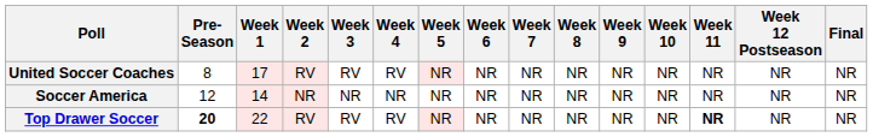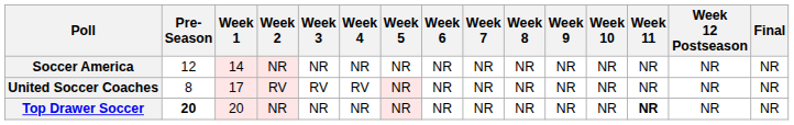 <table class="wikitable" style="white-space:nowrap;font-size:90%">
 <tr>
 <th>Poll</th>
 <th>Pre-<br>Season</th>
 <th>Week<br>1</th>
 <th>Week<br>2</th>
 <th>Week<br>3</th>
 <th>Week<br>4</th>
 <th>Week<br>5</th>
 <th>Week<br>6</th>
 <th>Week<br>7</th>
 <th>Week<br>8</th>
 <th>Week<br>9</th>
 <th>Week<br>10</th>
 <th>Week<br>11</th>
 <th>Week<br>12<br>Postseason</th>
 <th>Final</th>
 </tr>
 <tr style="text-align:center;">
+<th>Soccer America</th>
+<td style="background:#FFF;">12</td>
+<td style="background:#FFE6E6;">14</td>
+<td style="background:#FFE6E6;">NR</td>
+<td style="background:#FFF;">NR</td>
+<td style="background:#FFF;">NR</td>
+<td style="background:#FFF;">NR</td>
+<td style="background:#FFF;">NR</td>
+<td style="background:#FFF;">NR</td>
+<td style="background:#FFF;">NR</td>
+<td style="background:#FFF;">NR</td>
+<td style="background:#FFF;">NR</td>
+<td style="background:#FFF;">NR</td>
+<td style="background:#FFF;">NR</td>
+<td style="background:#FFF;">NR</td>
+</tr>
+<tr style="text-align:center;">
 <th>United Soccer Coaches</th>
 <td style="background:#FFF;">8</td>
 <td style="background:#FFE6E6;">17</td>
 <td style="background:#FFE6E6;">RV</td>
 <td style="background:#FFF;">RV</td>
 <td style="background:#FFF;">RV</td>
 <td style="background:#FFE6E6;">NR</td>
 <td style="background:#FFF;">NR</td>
 <td style="background:#FFF;">NR</td>
 <td style="background:#FFF;">NR</td>
 <td style="background:#FFF;">NR</td>
 <td style="background:#FFF;">NR</td>
 <td style="background:#FFF;">NR</td>
 <td style="background:#FFF;">NR</td>
 <td style="background:#FFF;">NR</td>
 </tr>
 <tr style="text-align:center;">
-<th>Soccer America</th>
-<td style="background:#FFF;">12</td>
-<td style="background:#FFE6E6;">14</td>
+<th><a href='#'>Top Drawer Soccer</a></th>
+<td style="background:#FFF;"><strong>20</strong></td>
+<td style="background:#FFE6E6;">20</td>
 <td style="background:#FFE6E6;">NR</td>
 <td style="background:#FFF;">NR</td>
 <td style="background:#FFF;">NR</td>
-<td style="background:#FFF;">NR</td>
-<td style="background:#FFF;">NR</td>
-<td style="background:#FFF;">NR</td>
-<td style="background:#FFF;">NR</td>
-<td style="background:#FFF;">NR</td>
-<td style="background:#FFF;">NR</td>
-<td style="background:#FFF;">NR</td>
-<td style="background:#FFF;">NR</td>
-<td style="background:#FFF;">NR</td>
-</tr>
-<tr style="text-align:center;">
-<th><a href='#'>Top Drawer Soccer</a></th>
-<td style="background:#FFF;"><strong>20</strong></td>
-<td style="background:#FFE6E6;">22</td>
-<td style="background:#FFE6E6;">RV</td>
-<td style="background:#FFF;">RV</td>
-<td style="background:#FFF;">RV</td>
 <td style="background:#FFE6E6;">NR</td>
 <td style="background:#FFF;">NR</td>
 <td style="background:#FFF;">NR</td>
 <td style="background:#FFF;">NR</td>
 <td style="background:#FFF;">NR</td>
 <td style="background:#FFF;">NR</td>
 <td style="background:#FFF;"><strong>NR</strong></td>
 <td style="background:#FFF;">NR</td>
 <td style="background:#FFF;">NR</td>
 </tr>
 </table>
